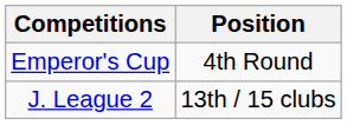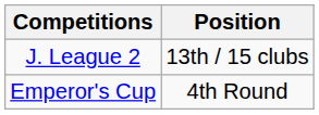 <table class="wikitable" style="text-align:center;">
 <tr>
 <th>Competitions</th>
 <th>Position</th>
 </tr>
 <tr>
+<td><a href='#'>J. League 2</a></td>
+<td>13th / 15 clubs</td>
+</tr>
+<tr>
 <td><a href='#'>Emperor's Cup</a></td>
 <td>4th Round</td>
 </tr>
-<tr>
-<td><a href='#'>J. League 2</a></td>
-<td>13th / 15 clubs</td>
-</tr>
 </table>
